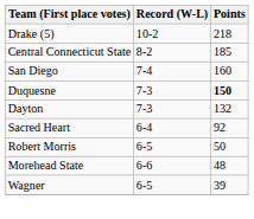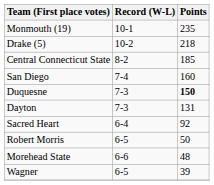 <table class="wikitable">
 <tr>
 <th>Team (First place votes)</th>
 <th>Record (W-L)</th>
 <th>Points</th>
+</tr>
+<tr>
+<td>Monmouth (19)</td>
+<td>10-1</td>
+<td>235</td>
 </tr>
 <tr>
 <td>Drake (5)</td>
 <td>10-2</td>
 <td>218</td>
 </tr>
 <tr>
 <td>Central Connecticut State</td>
 <td>8-2</td>
 <td>185</td>
 </tr>
 <tr>
 <td>San Diego</td>
 <td>7-4</td>
 <td>160</td>
 </tr>
 <tr>
 <td>Duquesne</td>
 <td>7-3</td>
 <td><strong>150</strong></td>
 </tr>
 <tr>
 <td>Dayton</td>
 <td>7-3</td>
-<td>132</td>
+<td>131</td>
 </tr>
 <tr>
 <td>Sacred Heart</td>
 <td>6-4</td>
 <td>92</td>
 </tr>
 <tr>
 <td>Robert Morris</td>
 <td>6-5</td>
 <td>50</td>
 </tr>
 <tr>
 <td>Morehead State</td>
 <td>6-6</td>
 <td>48</td>
 </tr>
 <tr>
 <td>Wagner</td>
 <td>6-5</td>
 <td>39</td>
 </tr>
 <tr>
 </tr>
 </table>
